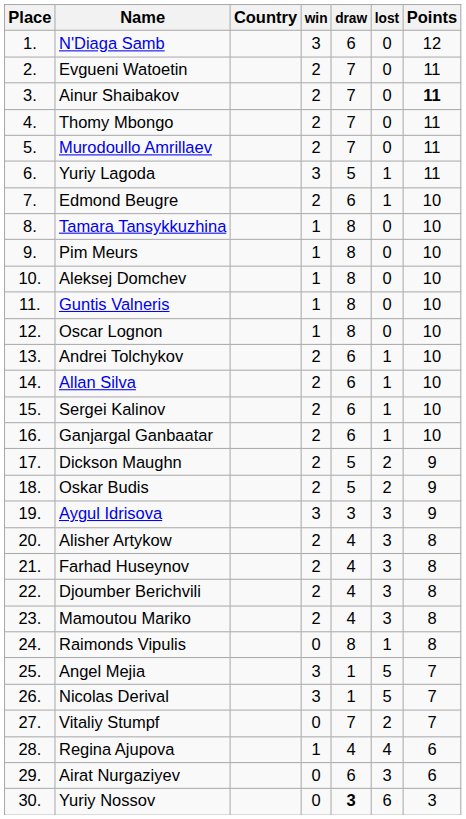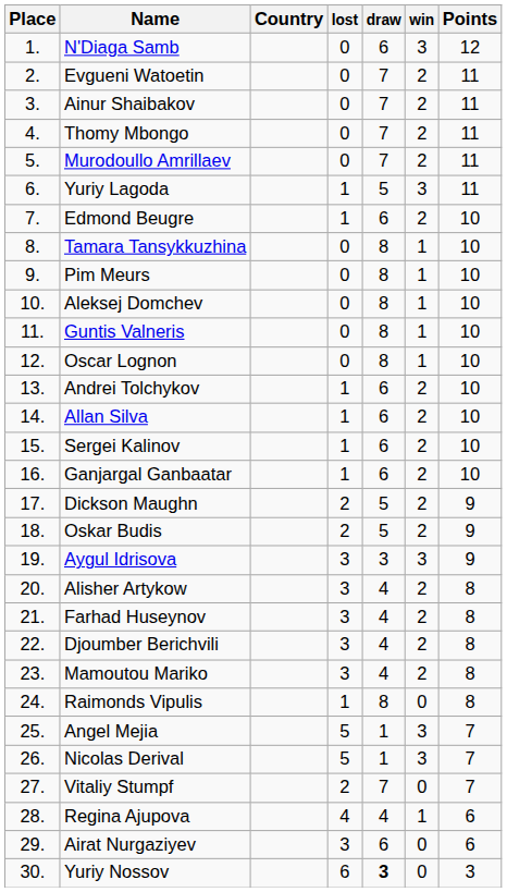 <table class=wikitable style="text-align: center;">
 <tr>
 <th>Place</th>
 <th>Name</th>
 <th>Country</th>
+<th><small>lost</small></th>
+<th><small>draw</small></th>
 <th><small>win</small></th>
-<th><small>draw</small></th>
-<th><small>lost</small></th>
 <th>Points</th>
 </tr>
 <tr>
 <td>1.</td>
 <td align="left"><a href='#'>N'Diaga Samb</a></td>
 <td align="left"></td>
+<td>0</td>
+<td>6</td>
 <td>3</td>
-<td>6</td>
-<td>0</td>
 <td>12</td>
 </tr>
 <tr>
 <td>2.</td>
 <td align="left">Evgueni Watoetin</td>
 <td align="left"></td>
+<td>0</td>
+<td>7</td>
 <td>2</td>
-<td>7</td>
-<td>0</td>
 <td>11</td>
 </tr>
 <tr>
 <td>3.</td>
 <td align="left">Ainur Shaibakov</td>
 <td align="left"></td>
+<td>0</td>
+<td>7</td>
 <td>2</td>
-<td>7</td>
-<td>0</td>
-<td><strong>11</strong></td>
+<td>11</td>
 </tr>
 <tr>
 <td>4.</td>
 <td align="left">Thomy Mbongo</td>
 <td align="left"></td>
+<td>0</td>
+<td>7</td>
 <td>2</td>
-<td>7</td>
-<td>0</td>
 <td>11</td>
 </tr>
 <tr>
 <td>5.</td>
 <td align="left"><a href='#'>Murodoullo Amrillaev</a></td>
 <td align="left"></td>
+<td>0</td>
+<td>7</td>
 <td>2</td>
-<td>7</td>
-<td>0</td>
 <td>11</td>
 </tr>
 <tr>
 <td>6.</td>
 <td align="left">Yuriy Lagoda</td>
 <td align="left"></td>
+<td>1</td>
+<td>5</td>
 <td>3</td>
-<td>5</td>
-<td>1</td>
 <td>11</td>
 </tr>
 <tr>
 <td>7.</td>
 <td align="left">Edmond Beugre</td>
 <td align="left"></td>
+<td>1</td>
+<td>6</td>
 <td>2</td>
-<td>6</td>
-<td>1</td>
 <td>10</td>
 </tr>
 <tr>
 <td>8.</td>
 <td align="left"><a href='#'>Tamara Tansykkuzhina</a></td>
 <td align="left"></td>
+<td>0</td>
+<td>8</td>
 <td>1</td>
-<td>8</td>
-<td>0</td>
 <td>10</td>
 </tr>
 <tr>
 <td>9.</td>
 <td align="left">Pim Meurs</td>
 <td align="left"></td>
+<td>0</td>
+<td>8</td>
 <td>1</td>
-<td>8</td>
-<td>0</td>
 <td>10</td>
 </tr>
 <tr>
 <td>10.</td>
 <td align="left">Aleksej Domchev</td>
 <td align="left"></td>
+<td>0</td>
+<td>8</td>
 <td>1</td>
-<td>8</td>
-<td>0</td>
 <td>10</td>
 </tr>
 <tr>
 <td>11.</td>
 <td align="left"><a href='#'>Guntis Valneris</a></td>
 <td align="left"></td>
+<td>0</td>
+<td>8</td>
 <td>1</td>
-<td>8</td>
-<td>0</td>
 <td>10</td>
 </tr>
 <tr>
 <td>12.</td>
 <td align="left">Oscar Lognon</td>
 <td align="left"></td>
+<td>0</td>
+<td>8</td>
 <td>1</td>
-<td>8</td>
-<td>0</td>
 <td>10</td>
 </tr>
 <tr>
 <td>13.</td>
 <td align="left">Andrei Tolchykov</td>
 <td align="left"></td>
+<td>1</td>
+<td>6</td>
 <td>2</td>
-<td>6</td>
-<td>1</td>
 <td>10</td>
 </tr>
 <tr>
 <td>14.</td>
 <td align="left"><a href='#'>Allan Silva</a></td>
 <td align="left"></td>
+<td>1</td>
+<td>6</td>
 <td>2</td>
-<td>6</td>
-<td>1</td>
 <td>10</td>
 </tr>
 <tr>
 <td>15.</td>
 <td align="left">Sergei Kalinov</td>
 <td align="left"></td>
+<td>1</td>
+<td>6</td>
 <td>2</td>
-<td>6</td>
-<td>1</td>
 <td>10</td>
 </tr>
 <tr>
 <td>16.</td>
 <td align="left">Ganjargal Ganbaatar</td>
 <td align="left"></td>
+<td>1</td>
+<td>6</td>
 <td>2</td>
-<td>6</td>
-<td>1</td>
 <td>10</td>
 </tr>
 <tr>
 <td>17.</td>
 <td align="left">Dickson Maughn</td>
 <td align="left"></td>
 <td>2</td>
 <td>5</td>
 <td>2</td>
 <td>9</td>
 </tr>
 <tr>
 <td>18.</td>
 <td align="left">Oskar Budis</td>
 <td align="left"></td>
 <td>2</td>
 <td>5</td>
 <td>2</td>
 <td>9</td>
 </tr>
 <tr>
 <td>19.</td>
 <td align="left"><a href='#'>Aygul Idrisova</a></td>
 <td align="left"></td>
 <td>3</td>
 <td>3</td>
 <td>3</td>
 <td>9</td>
 </tr>
 <tr>
 <td>20.</td>
 <td align="left">Alisher Artykow</td>
 <td align="left"></td>
+<td>3</td>
+<td>4</td>
 <td>2</td>
-<td>4</td>
-<td>3</td>
 <td>8</td>
 </tr>
 <tr>
 <td>21.</td>
 <td align="left">Farhad Huseynov</td>
 <td align="left"></td>
+<td>3</td>
+<td>4</td>
 <td>2</td>
-<td>4</td>
-<td>3</td>
 <td>8</td>
 </tr>
 <tr>
 <td>22.</td>
 <td align="left">Djoumber Berichvili</td>
 <td align="left"></td>
+<td>3</td>
+<td>4</td>
 <td>2</td>
-<td>4</td>
-<td>3</td>
 <td>8</td>
 </tr>
 <tr>
 <td>23.</td>
 <td align="left">Mamoutou Mariko</td>
 <td align="left"></td>
+<td>3</td>
+<td>4</td>
 <td>2</td>
-<td>4</td>
-<td>3</td>
 <td>8</td>
 </tr>
 <tr>
 <td>24.</td>
 <td align="left">Raimonds Vipulis</td>
 <td align="left"></td>
+<td>1</td>
+<td>8</td>
 <td>0</td>
-<td>8</td>
-<td>1</td>
 <td>8</td>
 </tr>
 <tr>
 <td>25.</td>
 <td align="left">Angel Mejia</td>
 <td align="left"></td>
+<td>5</td>
+<td>1</td>
 <td>3</td>
-<td>1</td>
-<td>5</td>
 <td>7</td>
 </tr>
 <tr>
 <td>26.</td>
 <td align="left">Nicolas Derival</td>
 <td align="left"></td>
+<td>5</td>
+<td>1</td>
 <td>3</td>
-<td>1</td>
-<td>5</td>
 <td>7</td>
 </tr>
 <tr>
 <td>27.</td>
 <td align="left">Vitaliy Stumpf</td>
 <td align="left"></td>
+<td>2</td>
+<td>7</td>
 <td>0</td>
-<td>7</td>
-<td>2</td>
 <td>7</td>
 </tr>
 <tr>
 <td>28.</td>
 <td align="left">Regina Ajupova</td>
 <td align="left"></td>
-<td>1</td>
 <td>4</td>
 <td>4</td>
+<td>1</td>
 <td>6</td>
 </tr>
 <tr>
 <td>29.</td>
 <td align="left">Airat Nurgaziyev</td>
 <td align="left"></td>
+<td>3</td>
+<td>6</td>
 <td>0</td>
-<td>6</td>
-<td>3</td>
 <td>6</td>
 </tr>
 <tr>
 <td>30.</td>
 <td align="left">Yuriy Nossov</td>
 <td align="left"></td>
+<td>6</td>
+<td><strong>3</strong></td>
 <td>0</td>
-<td><strong>3</strong></td>
-<td>6</td>
 <td>3</td>
 </tr>
 </table>
